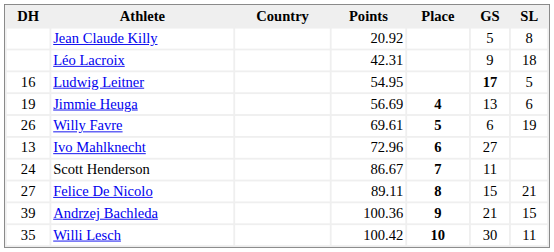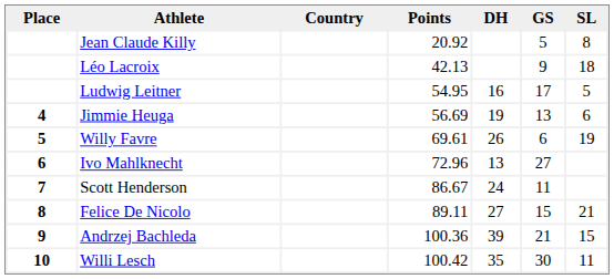 <table style="border-style:solid;border-width:1px;border-color:#808080;background-color:#EFEFEF" cellspacing="2" cellpadding="2" width="600">
 <tr bgcolor="#EFEFEF">
-<th>DH</th>
+<th>Place</th>
 <th>Athlete</th>
 <th>Country</th>
 <th>Points</th>
-<th>Place</th>
+<th>DH</th>
 <th>GS</th>
 <th>SL</th>
 </tr>
 <tr align="center" valign="top" bgcolor="#FFFFFF">
-<td></td>
+<th></th>
 <td align="left"><a href='#'>Jean Claude Killy</a></td>
 <td align="left"></td>
 <td align="right">20.92</td>
-<th></th>
+<td></td>
 <td>5</td>
 <td>8</td>
 </tr>
 <tr align="center" valign="top" bgcolor="#FFFFFF">
-<td></td>
+<th></th>
 <td align="left"><a href='#'>Léo Lacroix</a></td>
 <td align="left"></td>
-<td align="right">42.31</td>
-<th></th>
+<td align="right">42.13</td>
+<td></td>
 <td>9</td>
 <td>18</td>
 </tr>
 <tr align="center" valign="top" bgcolor="#FFFFFF">
-<td>16</td>
+<th></th>
 <td align="left"><a href='#'>Ludwig Leitner</a></td>
 <td align="left"></td>
 <td align="right">54.95</td>
-<th></th>
-<td><strong>17</strong></td>
+<td>16</td>
+<td>17</td>
 <td>5</td>
 </tr>
 <tr align="center" valign="top" bgcolor="#FFFFFF">
-<td>19</td>
+<th>4</th>
 <td align="left"><a href='#'>Jimmie Heuga</a></td>
 <td align="left"></td>
 <td align="right">56.69</td>
-<th>4</th>
+<td>19</td>
 <td>13</td>
 <td>6</td>
 </tr>
 <tr align="center" valign="top" bgcolor="#FFFFFF">
-<td>26</td>
+<th>5</th>
 <td align="left"><a href='#'>Willy Favre</a></td>
 <td align="left"></td>
 <td align="right">69.61</td>
-<th>5</th>
+<td>26</td>
 <td>6</td>
 <td>19</td>
 </tr>
 <tr align="center" valign="top" bgcolor="#FFFFFF">
-<td>13</td>
+<th>6</th>
 <td align="left"><a href='#'>Ivo Mahlknecht</a></td>
 <td align="left"></td>
 <td align="right">72.96</td>
-<th>6</th>
+<td>13</td>
 <td>27</td>
 <td></td>
 </tr>
 <tr align="center" valign="top" bgcolor="#FFFFFF">
-<td>24</td>
+<th>7</th>
 <td align="left">Scott Henderson</td>
 <td align="left"></td>
 <td align="right">86.67</td>
-<th>7</th>
+<td>24</td>
 <td>11</td>
 <td></td>
 </tr>
 <tr align="center" valign="top" bgcolor="#FFFFFF">
-<td>27</td>
+<th>8</th>
 <td align="left"><a href='#'>Felice De Nicolo</a></td>
 <td align="left"></td>
 <td align="right">89.11</td>
-<th>8</th>
+<td>27</td>
 <td>15</td>
 <td>21</td>
 </tr>
 <tr align="center" valign="top" bgcolor="#FFFFFF">
-<td>39</td>
+<th>9</th>
 <td align="left"><a href='#'>Andrzej Bachleda</a></td>
 <td align="left"></td>
 <td align="right">100.36</td>
-<th>9</th>
+<td>39</td>
 <td>21</td>
 <td>15</td>
 </tr>
 <tr align="center" valign="top" bgcolor="#FFFFFF">
-<td>35</td>
+<th>10</th>
 <td align="left"><a href='#'>Willi Lesch</a></td>
 <td align="left"></td>
 <td align="right">100.42</td>
-<th>10</th>
+<td>35</td>
 <td>30</td>
 <td>11</td>
 </tr>
 </table>
